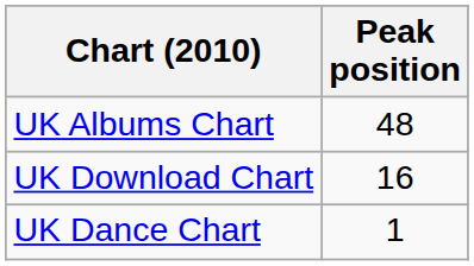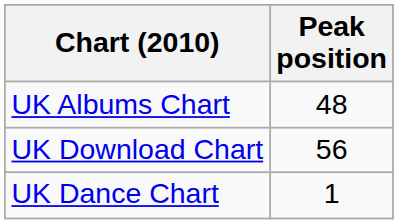 <table class="wikitable sortable">
 <tr>
 <th>Chart (2010)</th>
 <th>Peak<br>position</th>
 </tr>
 <tr>
 <td><a href='#'>UK Albums Chart</a></td>
 <td style="text-align:center;">48</td>
 </tr>
 <tr>
 <td><a href='#'>UK Download Chart</a></td>
-<td style="text-align:center;">16</td>
+<td style="text-align:center;">56</td>
 </tr>
 <tr>
 <td><a href='#'>UK Dance Chart</a></td>
 <td style="text-align:center;">1</td>
 </tr>
 </table>
